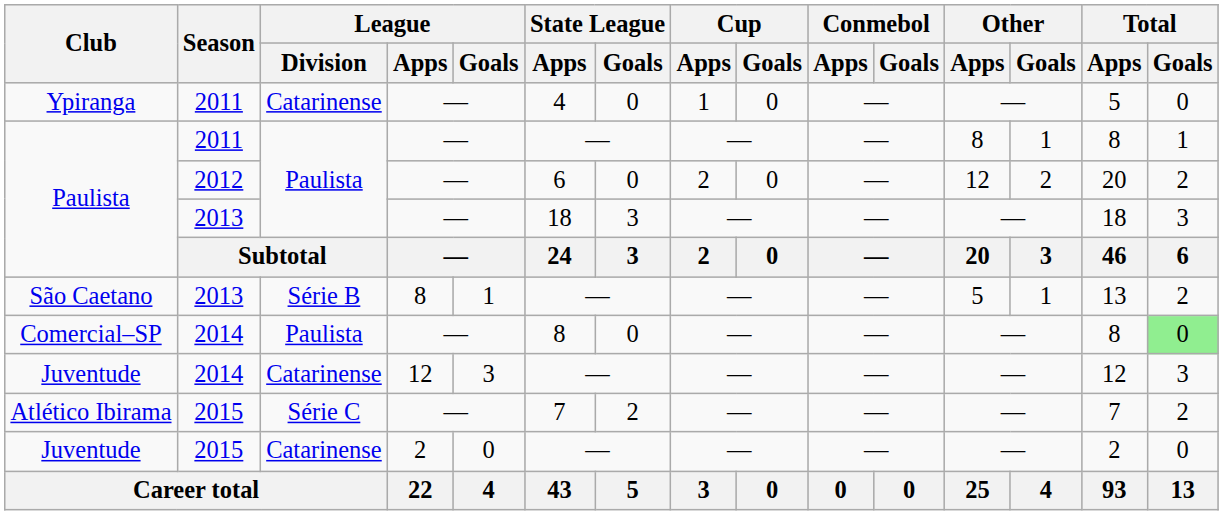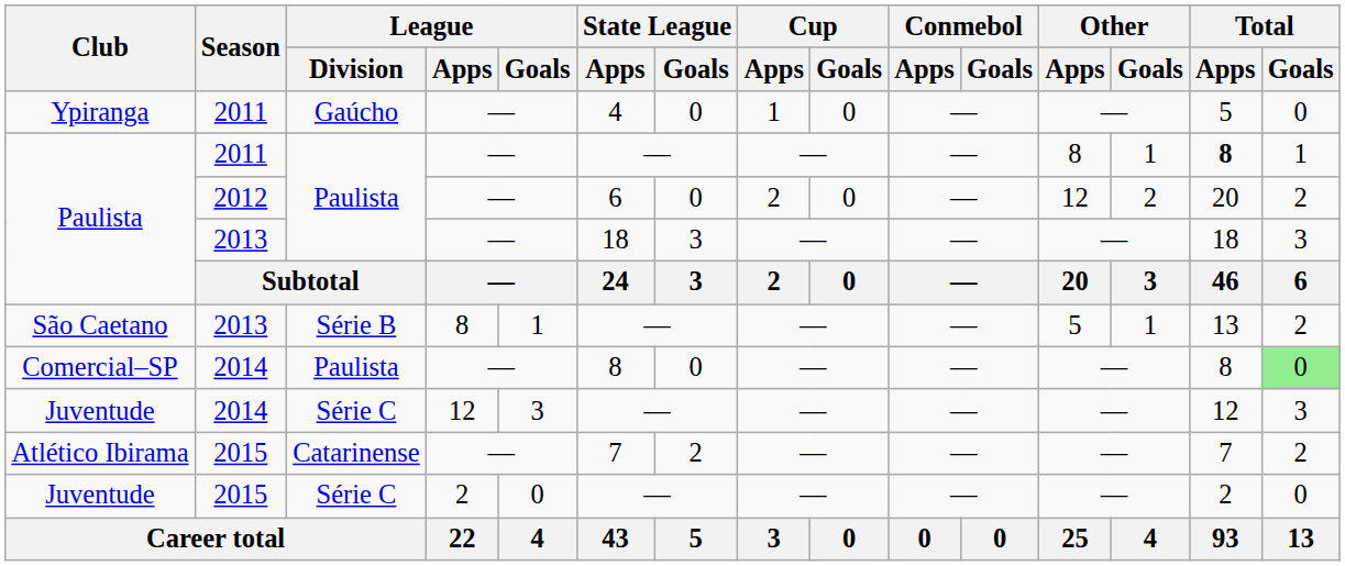 <table class="wikitable" style="text-align: center;">
 <tr>
 <th rowspan="2">Club</th>
 <th rowspan="2">Season</th>
 <th colspan="3">League</th>
 <th colspan="2">State League</th>
 <th colspan="2">Cup</th>
 <th colspan="2">Conmebol</th>
 <th colspan="2">Other</th>
 <th colspan="2">Total</th>
 </tr>
 <tr>
 <th>Division</th>
 <th>Apps</th>
 <th>Goals</th>
 <th>Apps</th>
 <th>Goals</th>
 <th>Apps</th>
 <th>Goals</th>
 <th>Apps</th>
 <th>Goals</th>
 <th>Apps</th>
 <th>Goals</th>
 <th>Apps</th>
 <th>Goals</th>
 </tr>
 <tr>
 <td valign="center"><a href='#'>Ypiranga</a></td>
 <td><a href='#'>2011</a></td>
-<td><a href='#'>Catarinense</a></td>
+<td><a href='#'>Gaúcho</a></td>
 <td colspan="2">—</td>
 <td>4</td>
 <td>0</td>
 <td>1</td>
 <td>0</td>
 <td colspan="2">—</td>
 <td colspan="2">—</td>
 <td>5</td>
 <td>0</td>
 </tr>
 <tr>
 <td rowspan=4 valign="center"><a href='#'>Paulista</a></td>
 <td><a href='#'>2011</a></td>
 <td rowspan=3><a href='#'>Paulista</a></td>
 <td colspan="2">—</td>
 <td colspan="2">—</td>
 <td colspan="2">—</td>
 <td colspan="2">—</td>
 <td>8</td>
 <td>1</td>
-<td>8</td>
+<td><strong>8</strong></td>
 <td>1</td>
 </tr>
 <tr>
 <td><a href='#'>2012</a></td>
 <td colspan="2">—</td>
 <td>6</td>
 <td>0</td>
 <td>2</td>
 <td>0</td>
 <td colspan="2">—</td>
 <td>12</td>
 <td>2</td>
 <td>20</td>
 <td>2</td>
 </tr>
 <tr>
 <td><a href='#'>2013</a></td>
 <td colspan="2">—</td>
 <td>18</td>
 <td>3</td>
 <td colspan="2">—</td>
 <td colspan="2">—</td>
 <td colspan="2">—</td>
 <td>18</td>
 <td>3</td>
 </tr>
 <tr>
 <th colspan="2"><strong>Subtotal</strong></th>
 <th colspan="2">—</th>
 <th>24</th>
 <th>3</th>
 <th>2</th>
 <th>0</th>
 <th colspan="2">—</th>
 <th>20</th>
 <th>3</th>
 <th>46</th>
 <th>6</th>
 </tr>
 <tr>
 <td valign="center"><a href='#'>São Caetano</a></td>
 <td><a href='#'>2013</a></td>
 <td><a href='#'>Série B</a></td>
 <td>8</td>
 <td>1</td>
 <td colspan="2">—</td>
 <td colspan="2">—</td>
 <td colspan="2">—</td>
 <td>5</td>
 <td>1</td>
 <td>13</td>
 <td>2</td>
 </tr>
 <tr>
 <td valign="center"><a href='#'>Comercial–SP</a></td>
 <td><a href='#'>2014</a></td>
 <td><a href='#'>Paulista</a></td>
 <td colspan="2">—</td>
 <td>8</td>
 <td>0</td>
 <td colspan="2">—</td>
 <td colspan="2">—</td>
 <td colspan="2">—</td>
 <td>8</td>
 <td style="background: lightgreen;">0</td>
 </tr>
 <tr>
 <td valign="center"><a href='#'>Juventude</a></td>
 <td><a href='#'>2014</a></td>
-<td><a href='#'>Catarinense</a></td>
+<td><a href='#'>Série C</a></td>
 <td>12</td>
 <td>3</td>
 <td colspan="2">—</td>
 <td colspan="2">—</td>
 <td colspan="2">—</td>
 <td colspan="2">—</td>
 <td>12</td>
 <td>3</td>
 </tr>
 <tr>
 <td valign="center"><a href='#'>Atlético Ibirama</a></td>
 <td><a href='#'>2015</a></td>
-<td><a href='#'>Série C</a></td>
+<td><a href='#'>Catarinense</a></td>
 <td colspan="2">—</td>
 <td>7</td>
 <td>2</td>
 <td colspan="2">—</td>
 <td colspan="2">—</td>
 <td colspan="2">—</td>
 <td>7</td>
 <td>2</td>
 </tr>
 <tr>
 <td valign="center"><a href='#'>Juventude</a></td>
 <td><a href='#'>2015</a></td>
-<td><a href='#'>Catarinense</a></td>
+<td><a href='#'>Série C</a></td>
 <td>2</td>
 <td>0</td>
 <td colspan="2">—</td>
 <td colspan="2">—</td>
 <td colspan="2">—</td>
 <td colspan="2">—</td>
 <td>2</td>
 <td>0</td>
 </tr>
 <tr>
 <th colspan="3"><strong>Career total</strong></th>
 <th>22</th>
 <th>4</th>
 <th>43</th>
 <th>5</th>
 <th>3</th>
 <th>0</th>
 <th>0</th>
 <th>0</th>
 <th>25</th>
 <th>4</th>
 <th>93</th>
 <th>13</th>
 </tr>
 </table>
